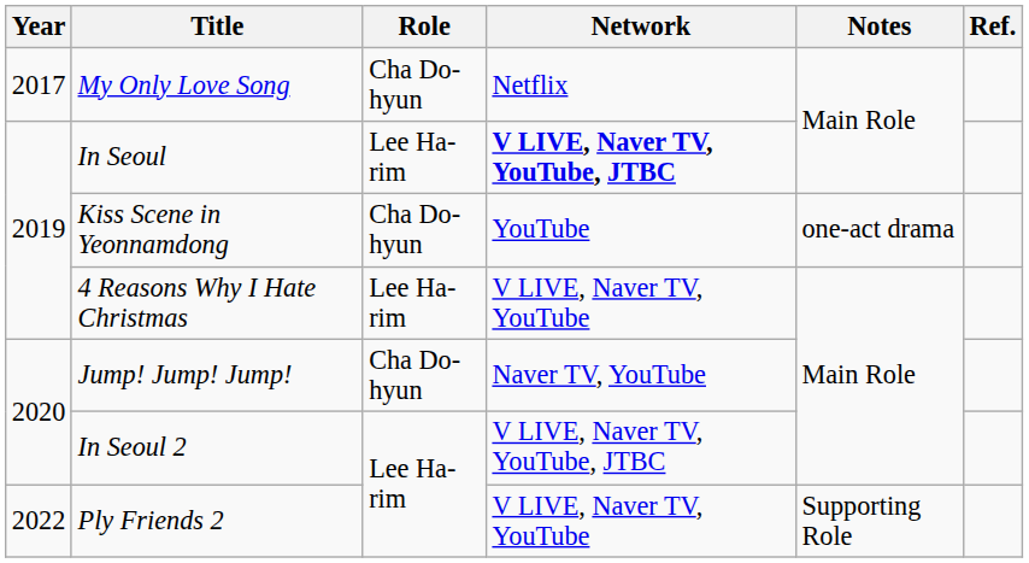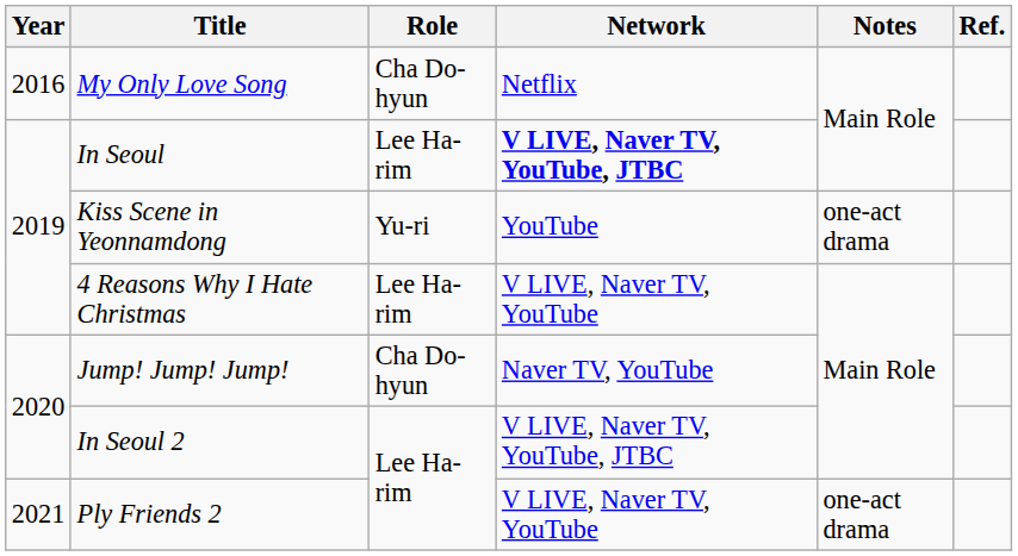 <table class="wikitable">
 <tr>
 <th>Year</th>
 <th>Title</th>
 <th>Role</th>
 <th>Network</th>
 <th>Notes</th>
 <th>Ref.</th>
 </tr>
 <tr>
-<td>2017</td>
+<td>2016</td>
 <td><em><a href='#'>My Only Love Song</a></em></td>
 <td>Cha Do-hyun</td>
 <td><a href='#'>Netflix</a></td>
 <td rowspan="2">Main Role</td>
 <td></td>
 </tr>
 <tr>
 <td rowspan="3">2019</td>
 <td><em>In Seoul</em></td>
 <td>Lee Ha-rim</td>
 <td><strong><a href='#'>V LIVE</a>, <a href='#'>Naver TV</a>, <a href='#'>YouTube</a>, <a href='#'>JTBC</a></strong></td>
 <td></td>
 </tr>
 <tr>
 <td><em>Kiss Scene in Yeonnamdong</em></td>
-<td>Cha Do-hyun</td>
+<td>Yu-ri</td>
 <td><a href='#'>YouTube</a></td>
 <td>one-act drama</td>
 <td></td>
 </tr>
 <tr>
 <td><em>4 Reasons Why I Hate Christmas</em></td>
 <td>Lee Ha-rim</td>
 <td><a href='#'>V LIVE</a>, <a href='#'>Naver TV</a>, <a href='#'>YouTube</a></td>
 <td rowspan="3">Main Role</td>
 <td></td>
 </tr>
 <tr>
 <td rowspan="2">2020</td>
 <td><em>Jump! Jump! Jump!</em></td>
 <td>Cha Do-hyun</td>
 <td><a href='#'>Naver TV</a>, <a href='#'>YouTube</a></td>
 <td></td>
 </tr>
 <tr>
 <td><em>In Seoul 2</em></td>
 <td rowspan="2">Lee Ha-rim</td>
 <td><a href='#'>V LIVE</a>, <a href='#'>Naver TV</a>, <a href='#'>YouTube</a>, <a href='#'>JTBC</a></td>
 <td></td>
 </tr>
 <tr>
-<td>2022</td>
+<td>2021</td>
 <td><em>Ply Friends 2</em></td>
 <td><a href='#'>V LIVE</a>, <a href='#'>Naver TV</a>, <a href='#'>YouTube</a></td>
-<td>Supporting Role</td>
+<td>one-act drama</td>
 <td></td>
 </tr>
 </table>
